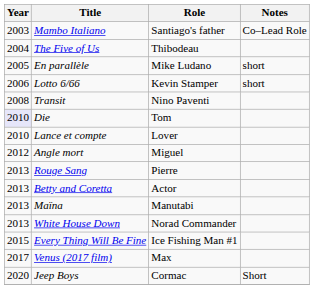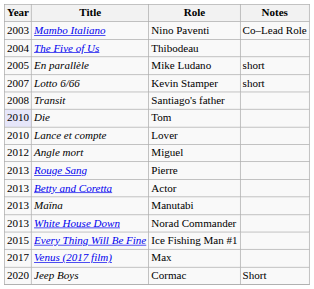 <table class="wikitable sortable">
 <tr>
 <th>Year</th>
 <th>Title</th>
 <th>Role</th>
 <th class="unsortable">Notes</th>
 </tr>
 <tr>
 <td>2003</td>
 <td><em><a href='#'>Mambo Italiano</a></em></td>
-<td>Santiago's father</td>
+<td>Nino Paventi</td>
 <td>Co–Lead Role</td>
 </tr>
 <tr>
 <td>2004</td>
 <td data-sort-value="Five of Us, The"><em><a href='#'>The Five of Us</a></em></td>
 <td>Thibodeau</td>
 <td></td>
 </tr>
 <tr>
 <td>2005</td>
 <td><em>En parallèle</em></td>
 <td>Mike Ludano</td>
 <td>short</td>
 </tr>
 <tr>
-<td>2006</td>
+<td>2007</td>
 <td><em>Lotto 6/66 </em></td>
 <td>Kevin Stamper</td>
 <td>short</td>
 </tr>
 <tr>
 <td>2008</td>
 <td><em>Transit </em></td>
-<td>Nino Paventi</td>
+<td>Santiago's father</td>
 <td></td>
 </tr>
 <tr>
 <td style="background: lavender;">2010</td>
 <td><em>Die </em></td>
 <td>Tom</td>
 <td></td>
 </tr>
 <tr>
 <td>2010</td>
 <td><em>Lance et compte </em></td>
 <td>Lover</td>
 <td></td>
 </tr>
 <tr>
 <td>2012</td>
 <td><em>Angle mort </em></td>
 <td>Miguel</td>
 <td></td>
 </tr>
 <tr>
 <td>2013</td>
 <td><em><a href='#'>Rouge Sang</a></em></td>
 <td>Pierre</td>
 <td></td>
 </tr>
 <tr>
 <td>2013</td>
 <td><em><a href='#'>Betty and Coretta</a></em></td>
 <td>Actor</td>
 <td></td>
 </tr>
 <tr>
 <td>2013</td>
 <td><em>Maïna</em></td>
 <td>Manutabi</td>
 <td></td>
 </tr>
 <tr>
 <td>2013</td>
 <td><em><a href='#'>White House Down</a></em></td>
 <td>Norad Commander</td>
 <td></td>
 </tr>
 <tr>
 <td>2015</td>
 <td><em><a href='#'>Every Thing Will Be Fine</a></em></td>
 <td>Ice Fishing Man #1</td>
 <td></td>
 </tr>
 <tr>
 <td>2017</td>
 <td><em><a href='#'>Venus (2017 film)</a></em></td>
 <td>Max</td>
 <td></td>
 </tr>
 <tr>
 <td>2020</td>
 <td><em>Jeep Boys</em></td>
 <td>Cormac</td>
 <td>Short</td>
 </tr>
 <tr>
 </tr>
 </table>
